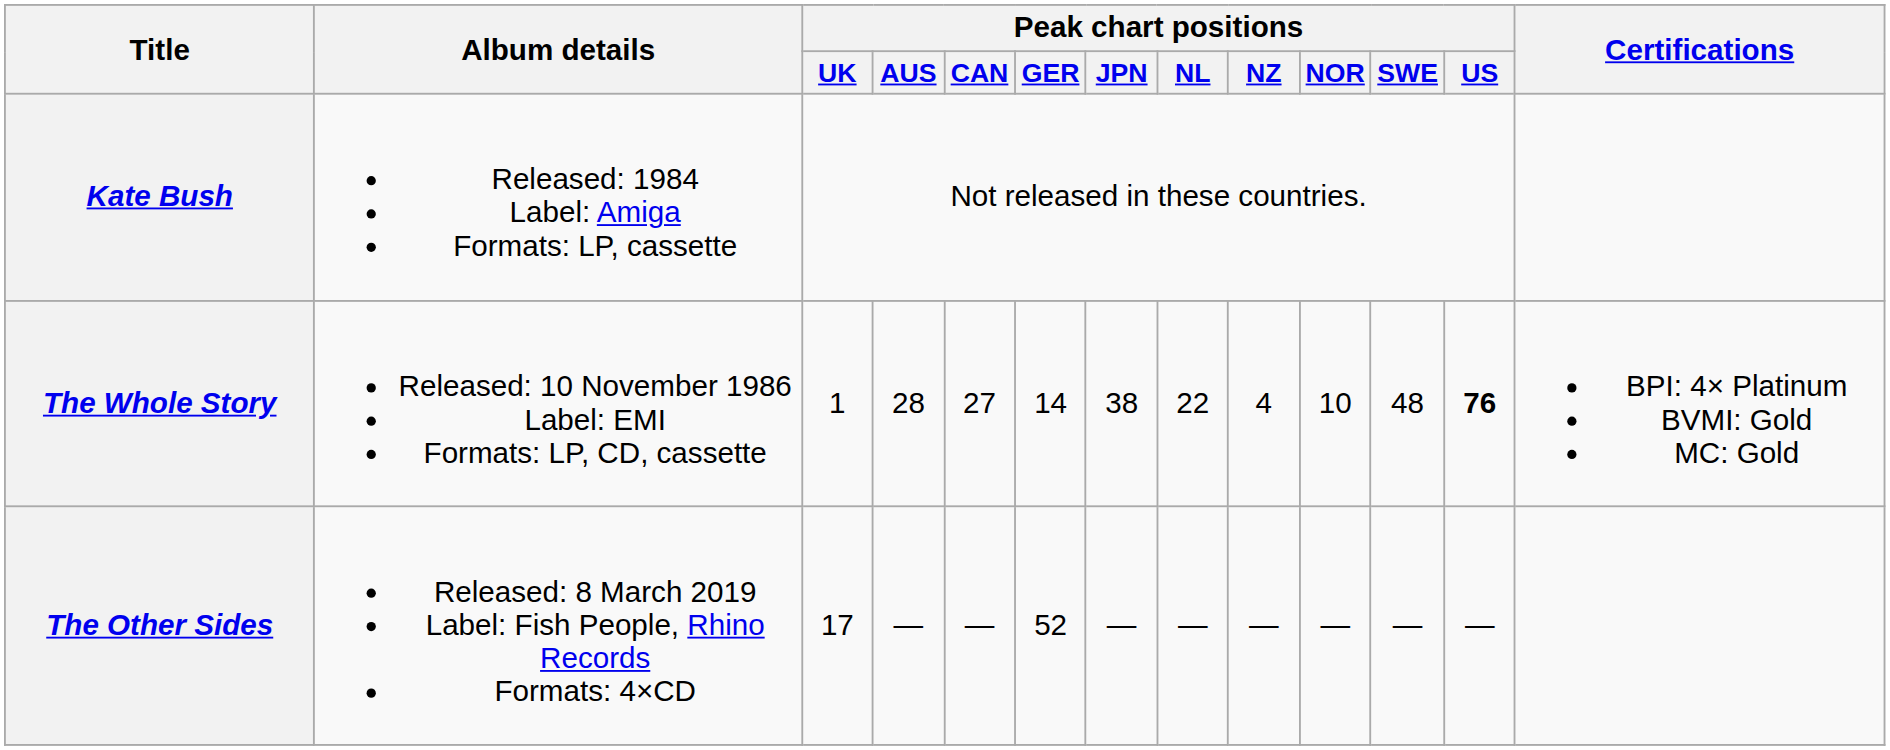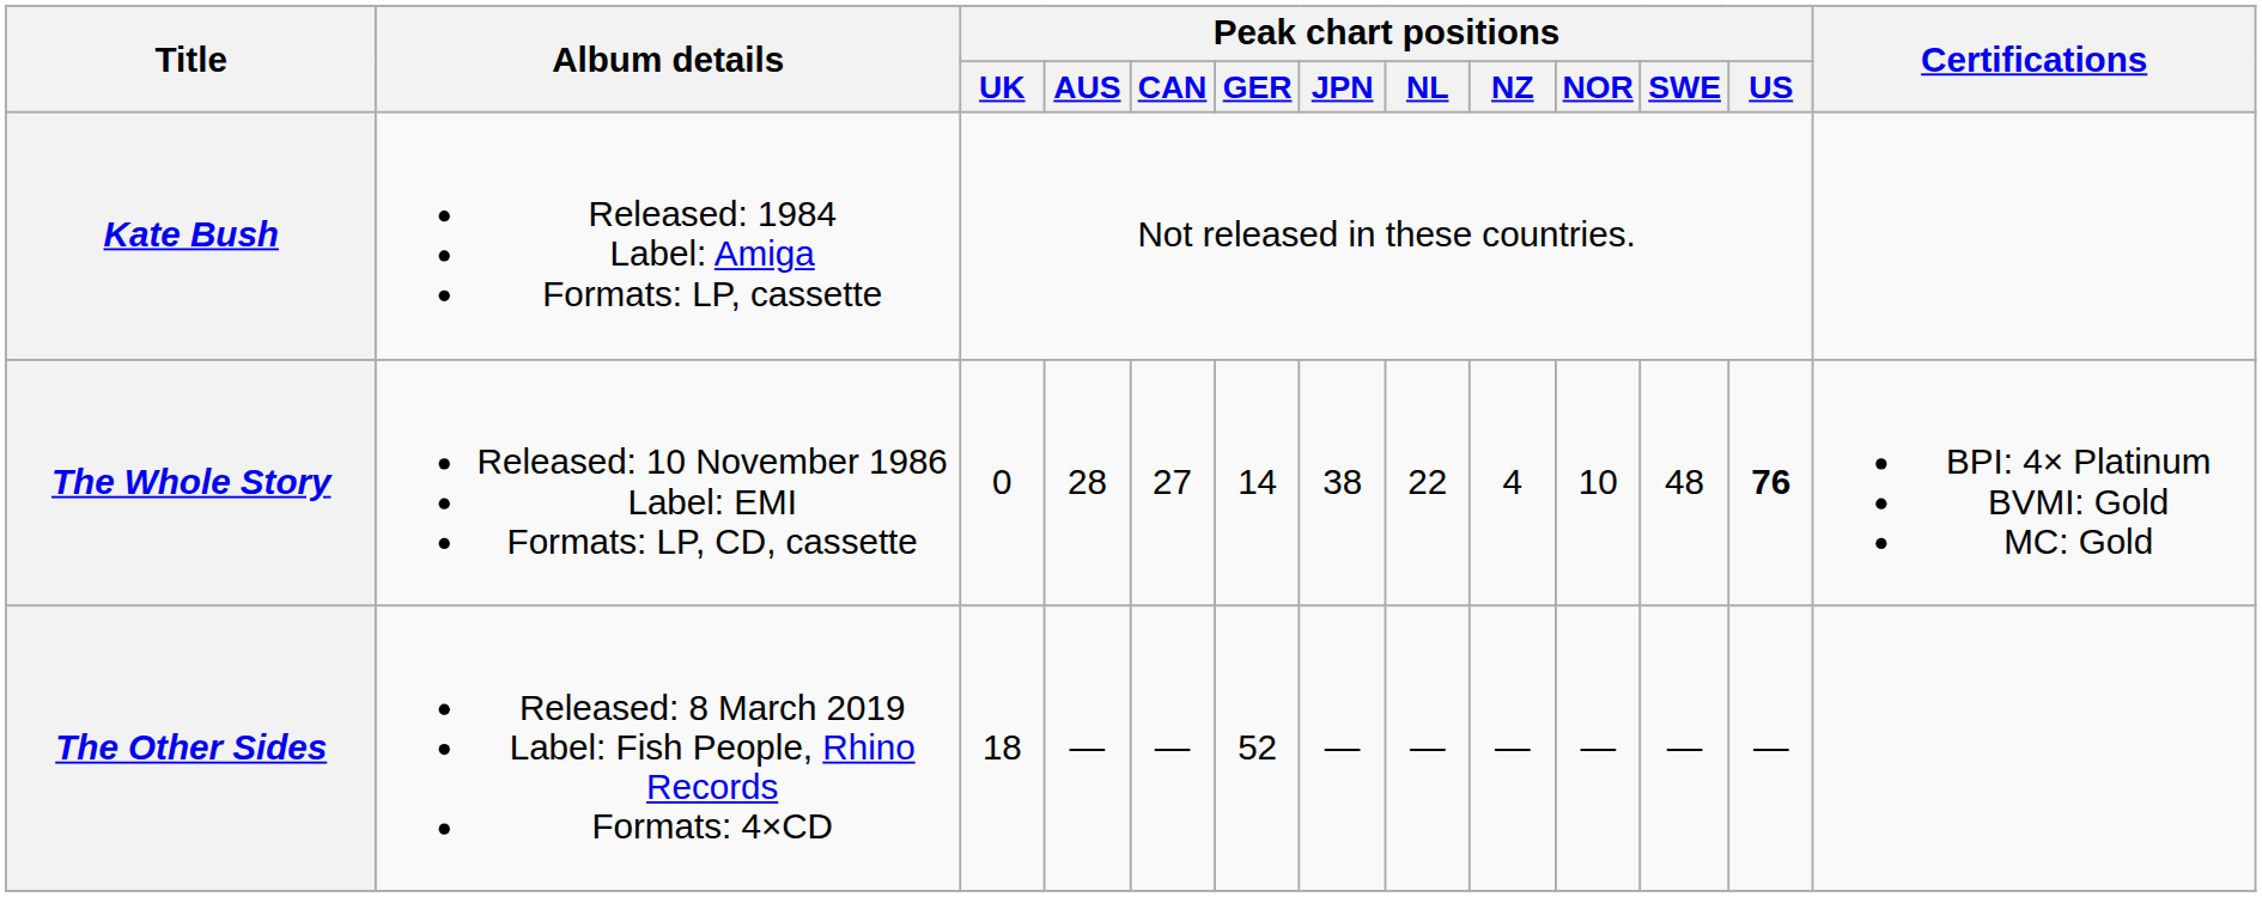 <table class="wikitable plainrowheaders" style="text-align:center; border:1">
 <tr>
 <th scope="col" rowspan="2" style="width:10em;">Title</th>
 <th scope="col" rowspan="2" style="width:16em;">Album details</th>
 <th scope="col" colspan="10">Peak chart positions</th>
 <th scope="col" rowspan="2" style="width:12em;"><a href='#'>Certifications</a></th>
 </tr>
 <tr>
 <th scope="col" style="width:2.2em;font-size:90%;"><a href='#'>UK</a><br></th>
 <th scope="col" style="width:2.2em;font-size:90%;"><a href='#'>AUS</a><br></th>
 <th scope="col" style="width:2.2em;font-size:90%;"><a href='#'>CAN</a><br></th>
 <th scope="col" style="width:2.2em;font-size:90%;"><a href='#'>GER</a><br></th>
 <th scope="col" style="width:2.2em;font-size:90%;"><a href='#'>JPN</a><br></th>
 <th scope="col" style="width:2.2em;font-size:90%;"><a href='#'>NL</a><br></th>
 <th scope="col" style="width:2.2em;font-size:90%;"><a href='#'>NZ</a><br></th>
 <th scope="col" style="width:2.2em;font-size:90%;"><a href='#'>NOR</a><br></th>
 <th scope="col" style="width:2.2em;font-size:90%;"><a href='#'>SWE</a><br></th>
 <th scope="col" style="width:2.2em;font-size:90%;"><a href='#'>US</a><br></th>
 </tr>
 <tr>
 <th scope="row"><a href='#'><em>Kate Bush</em></a></th>
 <td><br><ul><li>Released: 1984</li><li>Label: <a href='#'>Amiga</a> </li><li>Formats: LP, cassette</li></ul></td>
 <td colspan="10">Not released in these countries.</td>
 <td></td>
 </tr>
 <tr>
 <th scope="row"><em><a href='#'>The Whole Story</a></em></th>
 <td><br><ul><li>Released: 10 November 1986</li><li>Label: EMI</li><li>Formats: LP, CD, cassette</li></ul></td>
-<td>1</td>
+<td>0</td>
 <td>28</td>
 <td>27</td>
 <td>14</td>
 <td>38</td>
 <td>22</td>
 <td>4</td>
 <td>10</td>
 <td>48</td>
 <td><strong>76</strong></td>
 <td><br><ul><li>BPI: 4× Platinum</li><li>BVMI: Gold</li><li>MC: Gold</li></ul></td>
 </tr>
 <tr>
 <th scope="row"><em><a href='#'>The Other Sides</a></em></th>
 <td><br><ul><li>Released: 8 March 2019</li><li>Label: Fish People, <a href='#'>Rhino Records</a></li><li>Formats: 4×CD</li></ul></td>
-<td>17</td>
+<td>18</td>
 <td>—</td>
 <td>—</td>
 <td>52</td>
 <td>—</td>
 <td>—</td>
 <td>—</td>
 <td>—</td>
 <td>—</td>
 <td>—</td>
 <td></td>
 </tr>
 </table>
